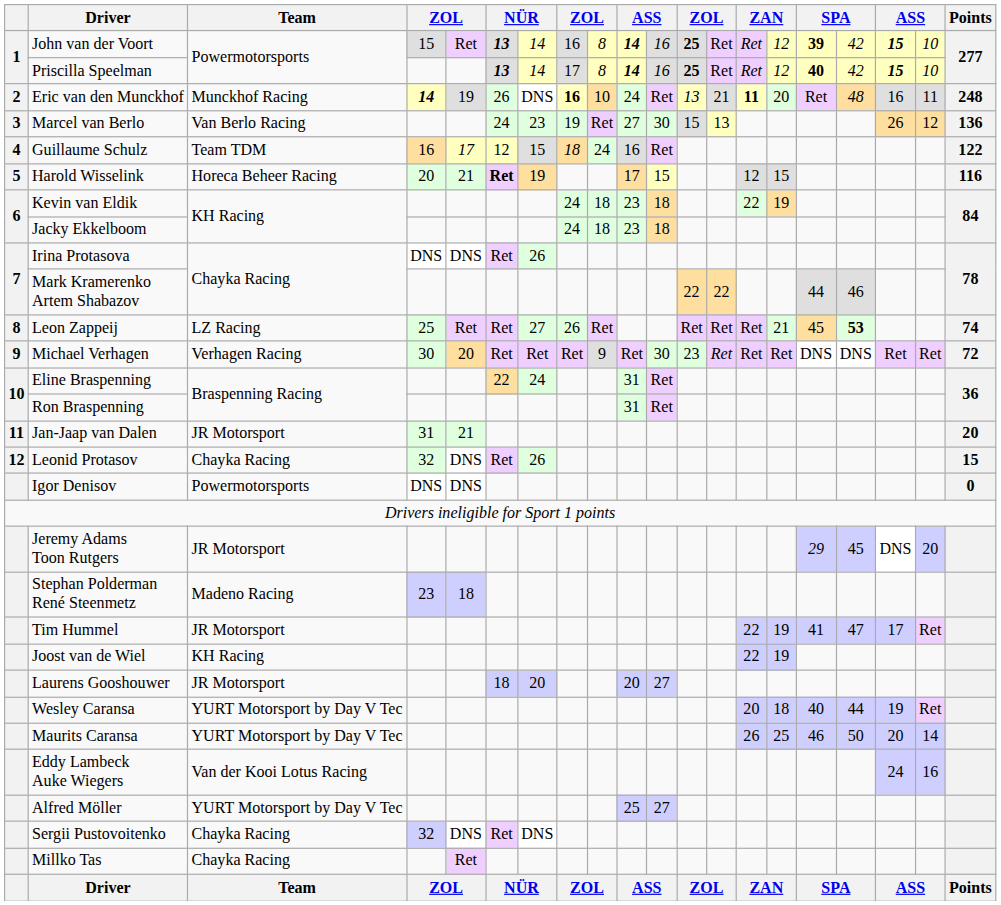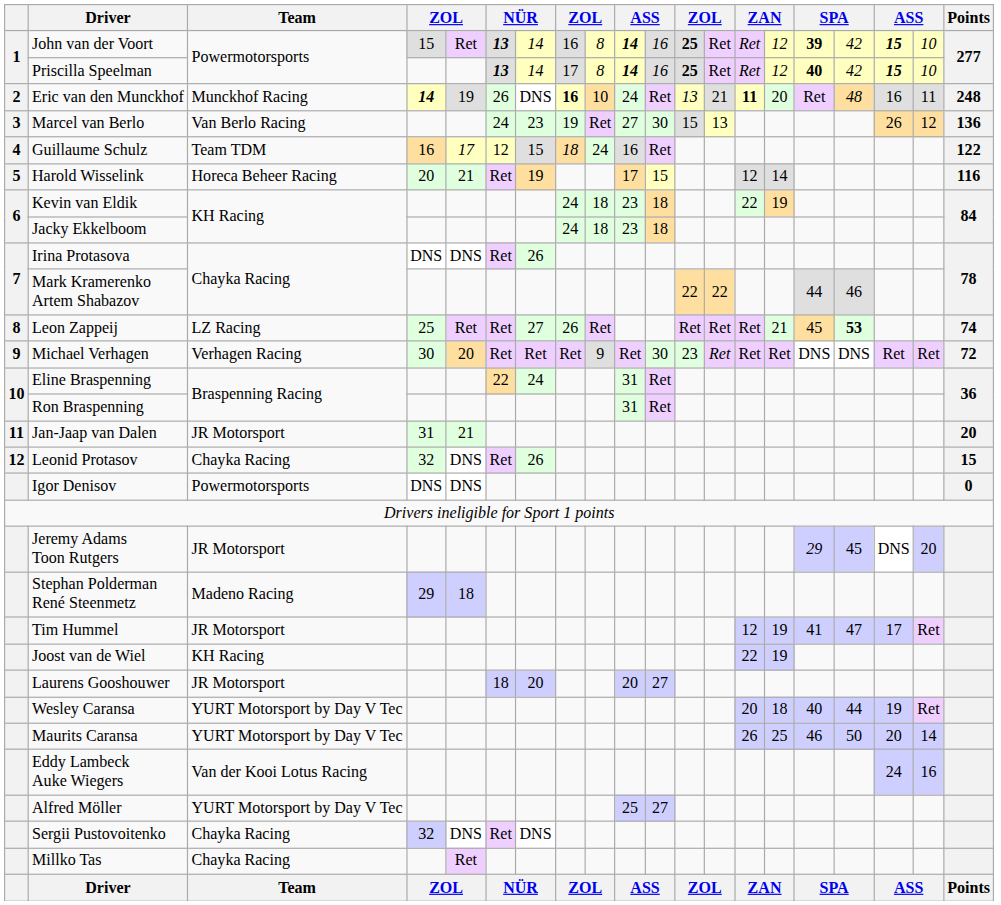 <table class="wikitable" style="font-size: 85%; text-align:center;">
 <tr valign="top">
 <th valign="middle"></th>
 <th valign="middle">Driver</th>
 <th valign="middle">Team</th>
 <th colspan=2><a href='#'>ZOL</a><br></th>
 <th colspan=2><a href='#'>NÜR</a><br></th>
 <th colspan=2><a href='#'>ZOL</a><br></th>
 <th colspan=2><a href='#'>ASS</a><br></th>
 <th colspan=2><a href='#'>ZOL</a><br></th>
 <th colspan=2><a href='#'>ZAN</a><br></th>
 <th colspan=2><a href='#'>SPA</a><br></th>
 <th colspan=2><a href='#'>ASS</a><br></th>
 <th valign="middle">Points</th>
 </tr>
 <tr>
 <th rowspan=2>1</th>
 <td align=left> John van der Voort</td>
 <td rowspan=2 align=left> Powermotorsports</td>
 <td style="background:#DFDFDF;">15</td>
 <td style="background:#EFCFFF;">Ret</td>
 <td style="background:#DFDFDF;"><strong><em>13</em></strong></td>
 <td style="background:#FFFFBF;"><em>14</em></td>
 <td style="background:#DFDFDF;">16</td>
 <td style="background:#FFFFBF;"><em>8</em></td>
 <td style="background:#FFFFBF;"><strong><em>14</em></strong></td>
 <td style="background:#DFDFDF;"><em>16</em></td>
 <td style="background:#DFDFDF;"><strong>25</strong></td>
 <td style="background:#EFCFFF;">Ret</td>
 <td style="background:#EFCFFF;"><em>Ret</em></td>
 <td style="background:#FFFFBF;"><em>12</em></td>
 <td style="background:#FFFFBF;"><strong>39</strong></td>
 <td style="background:#FFFFBF;"><em>42</em></td>
 <td style="background:#FFFFBF;"><strong><em>15</em></strong></td>
 <td style="background:#FFFFBF;"><em>10</em></td>
 <th rowspan=2>277</th>
 </tr>
 <tr>
 <td align=left> Priscilla Speelman</td>
 <td></td>
 <td></td>
 <td style="background:#DFDFDF;"><strong><em>13</em></strong></td>
 <td style="background:#FFFFBF;"><em>14</em></td>
 <td style="background:#DFDFDF;">17</td>
 <td style="background:#FFFFBF;"><em>8</em></td>
 <td style="background:#FFFFBF;"><strong><em>14</em></strong></td>
 <td style="background:#DFDFDF;"><em>16</em></td>
 <td style="background:#DFDFDF;"><strong>25</strong></td>
 <td style="background:#EFCFFF;">Ret</td>
 <td style="background:#EFCFFF;"><em>Ret</em></td>
 <td style="background:#FFFFBF;"><em>12</em></td>
 <td style="background:#FFFFBF;"><strong>40</strong></td>
 <td style="background:#FFFFBF;"><em>42</em></td>
 <td style="background:#FFFFBF;"><strong><em>15</em></strong></td>
 <td style="background:#FFFFBF;"><em>10</em></td>
 </tr>
 <tr>
 <th>2</th>
 <td align=left> Eric van den Munckhof</td>
 <td align=left> Munckhof Racing</td>
 <td style="background:#FFFFBF;"><strong><em>14</em></strong></td>
 <td style="background:#DFDFDF;">19</td>
 <td style="background:#DFFFDF;">26</td>
 <td style="background:#FFFFFF;">DNS</td>
 <td style="background:#FFFFBF;"><strong>16</strong></td>
 <td style="background:#FFDF9F;">10</td>
 <td style="background:#DFFFDF;">24</td>
 <td style="background:#EFCFFF;">Ret</td>
 <td style="background:#FFFFBF;"><em>13</em></td>
 <td style="background:#DFDFDF;">21</td>
 <td style="background:#FFFFBF;"><strong>11</strong></td>
 <td style="background:#DFFFDF;">20</td>
 <td style="background:#EFCFFF;">Ret</td>
 <td style="background:#FFDF9F;"><em>48</em></td>
 <td style="background:#DFDFDF;">16</td>
 <td style="background:#DFDFDF;">11</td>
 <th>248</th>
 </tr>
 <tr>
 <th>3</th>
 <td align=left> Marcel van Berlo</td>
 <td align=left> Van Berlo Racing</td>
 <td></td>
 <td></td>
 <td style="background:#DFFFDF;">24</td>
 <td style="background:#DFFFDF;">23</td>
 <td style="background:#DFFFDF;">19</td>
 <td style="background:#EFCFFF;">Ret</td>
 <td style="background:#DFFFDF;">27</td>
 <td style="background:#DFFFDF;">30</td>
 <td style="background:#DFDFDF;">15</td>
 <td style="background:#FFFFBF;">13</td>
 <td></td>
 <td></td>
 <td></td>
 <td></td>
 <td style="background:#FFDF9F;">26</td>
 <td style="background:#FFDF9F;">12</td>
 <th>136</th>
 </tr>
 <tr>
 <th>4</th>
 <td align=left> Guillaume Schulz</td>
 <td align=left> Team TDM</td>
 <td style="background:#FFDF9F;">16</td>
 <td style="background:#FFFFBF;"><em>17</em></td>
 <td style="background:#FFFFBF;">12</td>
 <td style="background:#DFDFDF;">15</td>
 <td style="background:#FFDF9F;"><em>18</em></td>
 <td style="background:#DFFFDF;">24</td>
 <td style="background:#DFDFDF;">16</td>
 <td style="background:#EFCFFF;">Ret</td>
 <td></td>
 <td></td>
 <td></td>
 <td></td>
 <td></td>
 <td></td>
 <td></td>
 <td></td>
 <th>122</th>
 </tr>
 <tr>
 <th>5</th>
 <td align=left> Harold Wisselink</td>
 <td align=left> Horeca Beheer Racing</td>
 <td style="background:#DFFFDF;">20</td>
 <td style="background:#DFFFDF;">21</td>
-<td style="background:#EFCFFF;"><strong>Ret</strong></td>
+<td style="background:#EFCFFF;">Ret</td>
 <td style="background:#FFDF9F;">19</td>
 <td></td>
 <td></td>
 <td style="background:#FFDF9F;">17</td>
 <td style="background:#FFFFBF;">15</td>
 <td></td>
 <td></td>
 <td style="background:#DFDFDF;">12</td>
-<td style="background:#DFDFDF;">15</td>
+<td style="background:#DFDFDF;">14</td>
 <td></td>
 <td></td>
 <td></td>
 <td></td>
 <th>116</th>
 </tr>
 <tr>
 <th rowspan=2>6</th>
 <td align=left> Kevin van Eldik</td>
 <td rowspan=2 align=left> KH Racing</td>
 <td></td>
 <td></td>
 <td></td>
 <td></td>
 <td style="background:#DFFFDF;">24</td>
 <td style="background:#DFFFDF;">18</td>
 <td style="background:#DFFFDF;">23</td>
 <td style="background:#FFDF9F;">18</td>
 <td></td>
 <td></td>
 <td style="background:#DFFFDF;">22</td>
 <td style="background:#FFDF9F;">19</td>
 <td></td>
 <td></td>
 <td></td>
 <td></td>
 <th rowspan=2>84</th>
 </tr>
 <tr>
 <td align=left> Jacky Ekkelboom</td>
 <td></td>
 <td></td>
 <td></td>
 <td></td>
 <td style="background:#DFFFDF;">24</td>
 <td style="background:#DFFFDF;">18</td>
 <td style="background:#DFFFDF;">23</td>
 <td style="background:#FFDF9F;">18</td>
 <td></td>
 <td></td>
 <td></td>
 <td></td>
 <td></td>
 <td></td>
 <td></td>
 <td></td>
 </tr>
 <tr>
 <th rowspan=2>7</th>
 <td align=left> Irina Protasova</td>
 <td rowspan=2 align=left> Chayka Racing</td>
 <td style="background:#FFFFFF;">DNS</td>
 <td style="background:#FFFFFF;">DNS</td>
 <td style="background:#EFCFFF;">Ret</td>
 <td style="background:#DFFFDF;">26</td>
 <td></td>
 <td></td>
 <td></td>
 <td></td>
 <td></td>
 <td></td>
 <td></td>
 <td></td>
 <td></td>
 <td></td>
 <td></td>
 <td></td>
 <th rowspan=2>78</th>
 </tr>
 <tr>
 <td align=left> Mark Kramerenko<br> Artem Shabazov</td>
 <td></td>
 <td></td>
 <td></td>
 <td></td>
 <td></td>
 <td></td>
 <td></td>
 <td></td>
 <td style="background:#FFDF9F;">22</td>
 <td style="background:#FFDF9F;">22</td>
 <td></td>
 <td></td>
 <td style="background:#DFDFDF;">44</td>
 <td style="background:#DFDFDF;">46</td>
 <td></td>
 <td></td>
 </tr>
 <tr>
 <th>8</th>
 <td align=left> Leon Zappeij</td>
 <td align=left> LZ Racing</td>
 <td style="background:#DFFFDF;">25</td>
 <td style="background:#EFCFFF;">Ret</td>
 <td style="background:#EFCFFF;">Ret</td>
 <td style="background:#DFFFDF;">27</td>
 <td style="background:#DFFFDF;">26</td>
 <td style="background:#EFCFFF;">Ret</td>
 <td></td>
 <td></td>
 <td style="background:#EFCFFF;">Ret</td>
 <td style="background:#EFCFFF;">Ret</td>
 <td style="background:#EFCFFF;">Ret</td>
 <td style="background:#DFFFDF;">21</td>
 <td style="background:#FFDF9F;">45</td>
 <td style="background:#DFFFDF;"><strong>53</strong></td>
 <td></td>
 <td></td>
 <th>74</th>
 </tr>
 <tr>
 <th>9</th>
 <td align=left> Michael Verhagen</td>
 <td align=left> Verhagen Racing</td>
 <td style="background:#DFFFDF;">30</td>
 <td style="background:#FFDF9F;">20</td>
 <td style="background:#EFCFFF;">Ret</td>
 <td style="background:#EFCFFF;">Ret</td>
 <td style="background:#EFCFFF;">Ret</td>
 <td style="background:#DFDFDF;">9</td>
 <td style="background:#EFCFFF;">Ret</td>
 <td style="background:#DFFFDF;">30</td>
 <td style="background:#DFFFDF;">23</td>
 <td style="background:#EFCFFF;"><em>Ret</em></td>
 <td style="background:#EFCFFF;">Ret</td>
 <td style="background:#EFCFFF;">Ret</td>
 <td style="background:#FFFFFF;">DNS</td>
 <td style="background:#FFFFFF;">DNS</td>
 <td style="background:#EFCFFF;">Ret</td>
 <td style="background:#EFCFFF;">Ret</td>
 <th>72</th>
 </tr>
 <tr>
 <th rowspan=2>10</th>
 <td align=left> Eline Braspenning</td>
 <td rowspan=2 align=left> Braspenning Racing</td>
 <td></td>
 <td></td>
 <td style="background:#FFDF9F;">22</td>
 <td style="background:#DFFFDF;">24</td>
 <td></td>
 <td></td>
 <td style="background:#DFFFDF;">31</td>
 <td style="background:#EFCFFF;">Ret</td>
 <td></td>
 <td></td>
 <td></td>
 <td></td>
 <td></td>
 <td></td>
 <td></td>
 <td></td>
 <th rowspan=2>36</th>
 </tr>
 <tr>
 <td align=left> Ron Braspenning</td>
 <td></td>
 <td></td>
 <td></td>
 <td></td>
 <td></td>
 <td></td>
 <td style="background:#DFFFDF;">31</td>
 <td style="background:#EFCFFF;">Ret</td>
 <td></td>
 <td></td>
 <td></td>
 <td></td>
 <td></td>
 <td></td>
 <td></td>
 <td></td>
 </tr>
 <tr>
 <th>11</th>
 <td align=left> Jan-Jaap van Dalen</td>
 <td align=left> JR Motorsport</td>
 <td style="background:#DFFFDF;">31</td>
 <td style="background:#DFFFDF;">21</td>
 <td></td>
 <td></td>
 <td></td>
 <td></td>
 <td></td>
 <td></td>
 <td></td>
 <td></td>
 <td></td>
 <td></td>
 <td></td>
 <td></td>
 <td></td>
 <td></td>
 <th>20</th>
 </tr>
 <tr>
 <th>12</th>
 <td align=left> Leonid Protasov</td>
 <td align=left> Chayka Racing</td>
 <td style="background:#DFFFDF;">32</td>
 <td style="background:#FFFFFF;">DNS</td>
 <td style="background:#EFCFFF;">Ret</td>
 <td style="background:#DFFFDF;">26</td>
 <td></td>
 <td></td>
 <td></td>
 <td></td>
 <td></td>
 <td></td>
 <td></td>
 <td></td>
 <td></td>
 <td></td>
 <td></td>
 <td></td>
 <th>15</th>
 </tr>
 <tr>
 <th></th>
 <td align=left> Igor Denisov</td>
 <td align=left> Powermotorsports</td>
 <td style="background:#FFFFFF;">DNS</td>
 <td style="background:#FFFFFF;">DNS</td>
 <td></td>
 <td></td>
 <td></td>
 <td></td>
 <td></td>
 <td></td>
 <td></td>
 <td></td>
 <td></td>
 <td></td>
 <td></td>
 <td></td>
 <td></td>
 <td></td>
 <th>0</th>
 </tr>
 <tr>
 <td colspan=22><em>Drivers ineligible for Sport 1 points</em></td>
 </tr>
 <tr>
 <th></th>
 <td align=left> Jeremy Adams<br> Toon Rutgers</td>
 <td align=left> JR Motorsport</td>
 <td></td>
 <td></td>
 <td></td>
 <td></td>
 <td></td>
 <td></td>
 <td></td>
 <td></td>
 <td></td>
 <td></td>
 <td></td>
 <td></td>
 <td style="background:#CFCFFF;"><em>29</em></td>
 <td style="background:#CFCFFF;">45</td>
 <td style="background:#FFFFFF;">DNS</td>
 <td style="background:#CFCFFF;">20</td>
 <th></th>
 </tr>
 <tr>
 <th></th>
 <td align=left> Stephan Polderman<br> René Steenmetz</td>
 <td align=left> Madeno Racing</td>
-<td style="background:#CFCFFF;">23</td>
+<td style="background:#CFCFFF;">29</td>
 <td style="background:#CFCFFF;">18</td>
 <td></td>
 <td></td>
 <td></td>
 <td></td>
 <td></td>
 <td></td>
 <td></td>
 <td></td>
 <td></td>
 <td></td>
 <td></td>
 <td></td>
 <td></td>
 <td></td>
 <th></th>
 </tr>
 <tr>
 <th></th>
 <td align=left> Tim Hummel</td>
 <td align=left> JR Motorsport</td>
 <td></td>
 <td></td>
 <td></td>
 <td></td>
 <td></td>
 <td></td>
 <td></td>
 <td></td>
 <td></td>
 <td></td>
-<td style="background:#CFCFFF;">22</td>
+<td style="background:#CFCFFF;">12</td>
 <td style="background:#CFCFFF;">19</td>
 <td style="background:#CFCFFF;">41</td>
 <td style="background:#CFCFFF;">47</td>
 <td style="background:#CFCFFF;">17</td>
 <td style="background:#EFCFFF;">Ret</td>
 <th></th>
 </tr>
 <tr>
 <th></th>
 <td align=left> Joost van de Wiel</td>
 <td align=left> KH Racing</td>
 <td></td>
 <td></td>
 <td></td>
 <td></td>
 <td></td>
 <td></td>
 <td></td>
 <td></td>
 <td></td>
 <td></td>
 <td style="background:#CFCFFF;">22</td>
 <td style="background:#CFCFFF;">19</td>
 <td></td>
 <td></td>
 <td></td>
 <td></td>
 <th></th>
 </tr>
 <tr>
 <th></th>
 <td align=left> Laurens Gooshouwer</td>
 <td align=left> JR Motorsport</td>
 <td></td>
 <td></td>
 <td style="background:#CFCFFF;">18</td>
 <td style="background:#CFCFFF;">20</td>
 <td></td>
 <td></td>
 <td style="background:#CFCFFF;">20</td>
 <td style="background:#CFCFFF;">27</td>
 <td></td>
 <td></td>
 <td></td>
 <td></td>
 <td></td>
 <td></td>
 <td></td>
 <td></td>
 <th></th>
 </tr>
 <tr>
 <th></th>
 <td align=left> Wesley Caransa</td>
 <td align=left> YURT Motorsport by Day V Tec</td>
 <td></td>
 <td></td>
 <td></td>
 <td></td>
 <td></td>
 <td></td>
 <td></td>
 <td></td>
 <td></td>
 <td></td>
 <td style="background:#CFCFFF;">20</td>
 <td style="background:#CFCFFF;">18</td>
 <td style="background:#CFCFFF;">40</td>
 <td style="background:#CFCFFF;">44</td>
 <td style="background:#CFCFFF;">19</td>
 <td style="background:#EFCFFF;">Ret</td>
 <th></th>
 </tr>
 <tr>
 <th></th>
 <td align=left> Maurits Caransa</td>
 <td align=left> YURT Motorsport by Day V Tec</td>
 <td></td>
 <td></td>
 <td></td>
 <td></td>
 <td></td>
 <td></td>
 <td></td>
 <td></td>
 <td></td>
 <td></td>
 <td style="background:#CFCFFF;">26</td>
 <td style="background:#CFCFFF;">25</td>
 <td style="background:#CFCFFF;">46</td>
 <td style="background:#CFCFFF;">50</td>
 <td style="background:#CFCFFF;">20</td>
 <td style="background:#CFCFFF;">14</td>
 <th></th>
 </tr>
 <tr>
 <th></th>
 <td align=left> Eddy Lambeck<br> Auke Wiegers</td>
 <td align=left> Van der Kooi Lotus Racing</td>
 <td></td>
 <td></td>
 <td></td>
 <td></td>
 <td></td>
 <td></td>
 <td></td>
 <td></td>
 <td></td>
 <td></td>
 <td></td>
 <td></td>
 <td></td>
 <td></td>
 <td style="background:#CFCFFF;">24</td>
 <td style="background:#CFCFFF;">16</td>
 <th></th>
 </tr>
 <tr>
 <th></th>
 <td align=left> Alfred Möller</td>
 <td align=left> YURT Motorsport by Day V Tec</td>
 <td></td>
 <td></td>
 <td></td>
 <td></td>
 <td></td>
 <td></td>
 <td style="background:#CFCFFF;">25</td>
 <td style="background:#CFCFFF;">27</td>
 <td></td>
 <td></td>
 <td></td>
 <td></td>
 <td></td>
 <td></td>
 <td></td>
 <td></td>
 <th></th>
 </tr>
 <tr>
 <th></th>
 <td align=left> Sergii Pustovoitenko</td>
 <td align=left> Chayka Racing</td>
 <td style="background:#CFCFFF;">32</td>
 <td style="background:#FFFFFF;">DNS</td>
 <td style="background:#EFCFFF;">Ret</td>
 <td style="background:#FFFFFF;">DNS</td>
 <td></td>
 <td></td>
 <td></td>
 <td></td>
 <td></td>
 <td></td>
 <td></td>
 <td></td>
 <td></td>
 <td></td>
 <td></td>
 <td></td>
 <th></th>
 </tr>
 <tr>
 <th></th>
 <td align=left> Millko Tas</td>
 <td align=left> Chayka Racing</td>
 <td></td>
 <td style="background:#EFCFFF;">Ret</td>
 <td></td>
 <td></td>
 <td></td>
 <td></td>
 <td></td>
 <td></td>
 <td></td>
 <td></td>
 <td></td>
 <td></td>
 <td></td>
 <td></td>
 <td></td>
 <td></td>
 <th></th>
 </tr>
 <tr>
 <th valign="middle"></th>
 <th valign="middle">Driver</th>
 <th valign="middle">Team</th>
 <th colspan=2><a href='#'>ZOL</a><br></th>
 <th colspan=2><a href='#'>NÜR</a><br></th>
 <th colspan=2><a href='#'>ZOL</a><br></th>
 <th colspan=2><a href='#'>ASS</a><br></th>
 <th colspan=2><a href='#'>ZOL</a><br></th>
 <th colspan=2><a href='#'>ZAN</a><br></th>
 <th colspan=2><a href='#'>SPA</a><br></th>
 <th colspan=2><a href='#'>ASS</a><br></th>
 <th valign="middle">Points</th>
 </tr>
 <tr>
 </tr>
 </table>
